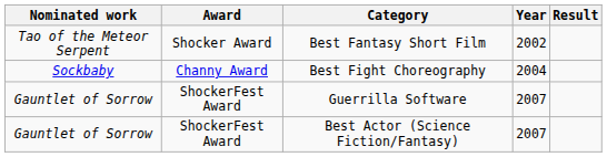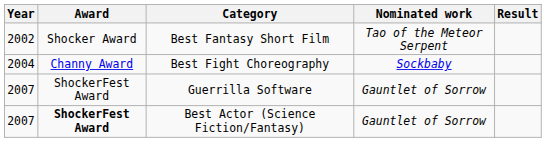 <table class="wikitable sortable">
 <tr>
-<th>Nominated work</th>
+<th>Year</th>
 <th>Award</th>
 <th>Category</th>
-<th>Year</th>
+<th>Nominated work</th>
 <th>Result</th>
 </tr>
 <tr>
-<td style="text-align:center;"><em>Tao of the Meteor Serpent</em></td>
+<td>2002</td>
 <td style="text-align:center;">Shocker Award</td>
 <td style="text-align:center;">Best Fantasy Short Film</td>
-<td>2002</td>
+<td style="text-align:center;"><em>Tao of the Meteor Serpent</em></td>
 <td></td>
 </tr>
 <tr>
-<td style="text-align:center;"><em><a href='#'>Sockbaby</a></em></td>
+<td>2004</td>
 <td style="text-align:center;"><a href='#'>Channy Award</a></td>
 <td style="text-align:center;">Best Fight Choreography</td>
-<td>2004</td>
+<td style="text-align:center;"><em><a href='#'>Sockbaby</a></em></td>
 <td></td>
 </tr>
 <tr>
-<td style="text-align:center;"><em>Gauntlet of Sorrow</em></td>
+<td>2007</td>
 <td style="text-align:center;">ShockerFest Award</td>
 <td style="text-align:center;">Guerrilla Software</td>
-<td>2007</td>
+<td style="text-align:center;"><em>Gauntlet of Sorrow</em></td>
 <td></td>
 </tr>
 <tr>
+<td>2007</td>
+<td style="text-align:center;"><strong>ShockerFest Award</strong></td>
+<td style="text-align:center;">Best Actor (Science Fiction/Fantasy)</td>
 <td style="text-align:center;"><em>Gauntlet of Sorrow</em></td>
-<td style="text-align:center;">ShockerFest Award</td>
-<td style="text-align:center;">Best Actor (Science Fiction/Fantasy)</td>
-<td>2007</td>
 <td></td>
 </tr>
 </table>
